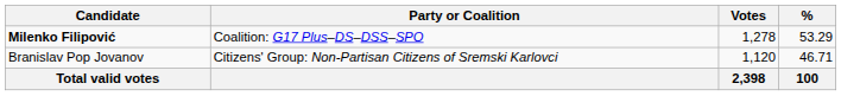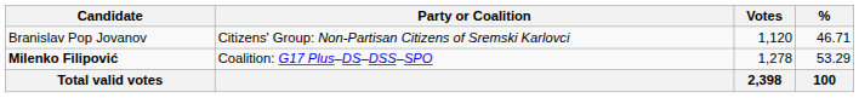 <table style="width:1000px;" class="wikitable">
 <tr>
 <th>Candidate</th>
 <th>Party or Coalition</th>
 <th>Votes</th>
 <th>%</th>
 </tr>
 <tr>
+<td align="left">Branislav Pop Jovanov</td>
+<td align="left">Citizens' Group: <em>Non-Partisan Citizens of Sremski Karlovci</td>
+<td align="right">1,120</td>
+<td align="right">46.71</td>
+</tr>
+<tr>
 <td align="left"><strong>Milenko Filipović</strong></td>
 <td align="left">Coalition: <em><a href='#'>G17 Plus</a>–<a href='#'>DS</a>–<a href='#'>DSS</a>–<a href='#'>SPO</a></em></td>
 <td align="right">1,278</td>
 <td align="right">53.29</td>
-</tr>
-<tr>
-<td align="left">Branislav Pop Jovanov</td>
-<td align="left">Citizens' Group: <em>Non-Partisan Citizens of Sremski Karlovci</td>
-<td align="right">1,120</td>
-<td align="right">46.71</td>
 </tr>
 <tr>
 <th align="left">Total valid votes</th>
 <th align="left"></th>
 <th align="right">2,398</th>
 <th align="right">100</th>
 </tr>
 </table>
